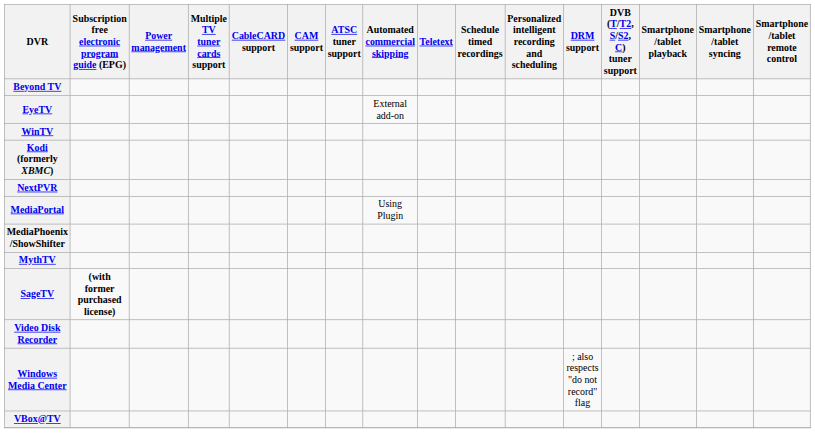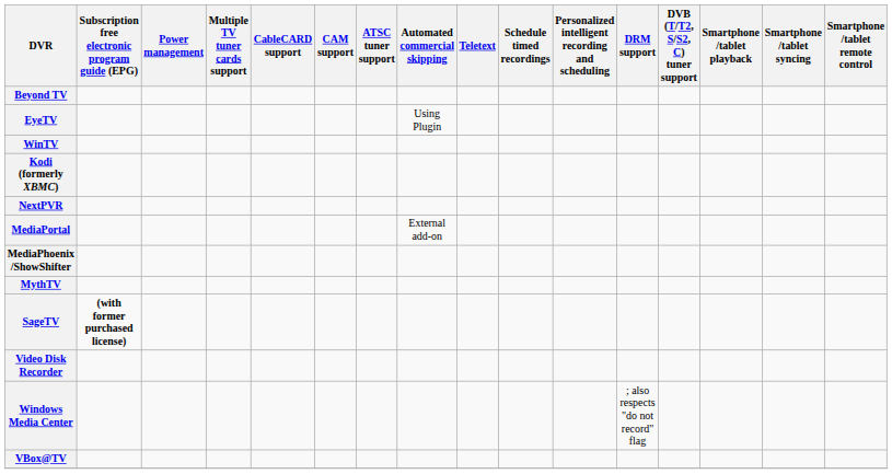 <table class="wikitable sortable sort-under" style="font-size: 85%; text-align: center; width: auto;">
 <tr>
 <th>DVR</th>
 <th>Subscription free<br><a href='#'>electronic program guide</a> (EPG)</th>
 <th><a href='#'>Power management</a></th>
 <th>Multiple <a href='#'>TV tuner cards</a> support</th>
 <th><a href='#'>CableCARD</a> support</th>
 <th><a href='#'>CAM</a> support</th>
 <th><a href='#'>ATSC</a> tuner support</th>
 <th>Automated <a href='#'>commercial skipping</a></th>
 <th><a href='#'>Teletext</a></th>
 <th>Schedule timed recordings</th>
 <th>Personalized intelligent recording and scheduling</th>
 <th><a href='#'>DRM</a> support</th>
 <th>DVB (<a href='#'>T</a>/<a href='#'>T2</a>, <a href='#'>S</a>/<a href='#'>S2</a>, <a href='#'>C</a>) tuner support</th>
 <th>Smartphone<br>/tablet<br>playback</th>
 <th>Smartphone<br>/tablet<br>syncing</th>
 <th>Smartphone<br>/tablet<br>remote control</th>
 </tr>
 <tr>
 <th><a href='#'>Beyond TV</a></th>
 <td></td>
 <td></td>
 <td></td>
 <td></td>
 <td></td>
 <td></td>
 <td></td>
 <td></td>
 <td></td>
 <td></td>
 <td></td>
 <td></td>
 <td></td>
 <td></td>
 <td></td>
 </tr>
 <tr>
 <th><a href='#'>EyeTV</a></th>
 <td></td>
 <td></td>
 <td></td>
 <td></td>
 <td></td>
 <td></td>
-<td>External add-on</td>
+<td>Using Plugin</td>
 <td></td>
 <td></td>
 <td></td>
 <td></td>
 <td></td>
 <td></td>
 <td></td>
 <td></td>
 </tr>
 <tr>
 <th><a href='#'>WinTV</a></th>
 <td></td>
 <td></td>
 <td></td>
 <td></td>
 <td></td>
 <td></td>
 <td></td>
 <td></td>
 <td></td>
 <td></td>
 <td></td>
 <td></td>
 <td></td>
 <td></td>
 <td></td>
 </tr>
 <tr>
 <th><a href='#'>Kodi</a><br>(formerly <em>XBMC</em>)</th>
 <td></td>
 <td></td>
 <td></td>
 <td></td>
 <td></td>
 <td></td>
 <td></td>
 <td></td>
 <td></td>
 <td></td>
 <td></td>
 <td></td>
 <td></td>
 <td></td>
 <td></td>
 </tr>
 <tr>
 <th><a href='#'>NextPVR</a></th>
 <td></td>
 <td></td>
 <td></td>
 <td></td>
 <td></td>
 <td></td>
 <td></td>
 <td></td>
 <td></td>
 <td></td>
 <td></td>
 <td></td>
 <td></td>
 <td></td>
 <td></td>
 </tr>
 <tr>
 <th><a href='#'>MediaPortal</a></th>
 <td></td>
 <td></td>
 <td></td>
 <td></td>
 <td></td>
 <td></td>
-<td>Using Plugin</td>
+<td>External add-on</td>
 <td></td>
 <td></td>
 <td></td>
 <td></td>
 <td></td>
 <td></td>
 <td></td>
 <td></td>
 </tr>
 <tr>
 <th>MediaPhoenix<br>/ShowShifter</th>
 <td></td>
 <td></td>
 <td></td>
 <td></td>
 <td></td>
 <td></td>
 <td></td>
 <td></td>
 <td></td>
 <td></td>
 <td></td>
 <td></td>
 <td></td>
 <td></td>
 <td></td>
 </tr>
 <tr>
 <th><a href='#'>MythTV</a></th>
 <td></td>
 <td></td>
 <td></td>
 <td></td>
 <td></td>
 <td></td>
 <td></td>
 <td></td>
 <td></td>
 <td></td>
 <td></td>
 <td></td>
 <td></td>
 <td></td>
 <td></td>
 </tr>
 <tr>
 <th><a href='#'>SageTV</a></th>
 <td><strong> (with former purchased license)</strong></td>
 <td></td>
 <td></td>
 <td></td>
 <td></td>
 <td></td>
 <td></td>
 <td></td>
 <td></td>
 <td></td>
 <td></td>
 <td></td>
 <td></td>
 <td></td>
 <td></td>
 </tr>
 <tr>
 <th><a href='#'>Video Disk Recorder</a></th>
 <td></td>
 <td></td>
 <td></td>
 <td></td>
 <td></td>
 <td></td>
 <td></td>
 <td></td>
 <td></td>
 <td></td>
 <td></td>
 <td></td>
 <td></td>
 <td></td>
 <td></td>
 </tr>
 <tr>
 <th><a href='#'>Windows Media Center</a></th>
 <td></td>
 <td></td>
 <td></td>
 <td></td>
 <td></td>
 <td></td>
 <td></td>
 <td></td>
 <td></td>
 <td></td>
 <td>; also respects "do not record" flag</td>
 <td></td>
 <td></td>
 <td></td>
 <td></td>
 </tr>
 <tr>
 <th><a href='#'>VBox@TV</a></th>
 <td></td>
 <td></td>
 <td></td>
 <td></td>
 <td></td>
 <td></td>
 <td></td>
 <td></td>
 <td></td>
 <td></td>
 <td></td>
 <td></td>
 <td></td>
 <td></td>
 <td></td>
 </tr>
 <tr>
 </tr>
 </table>
